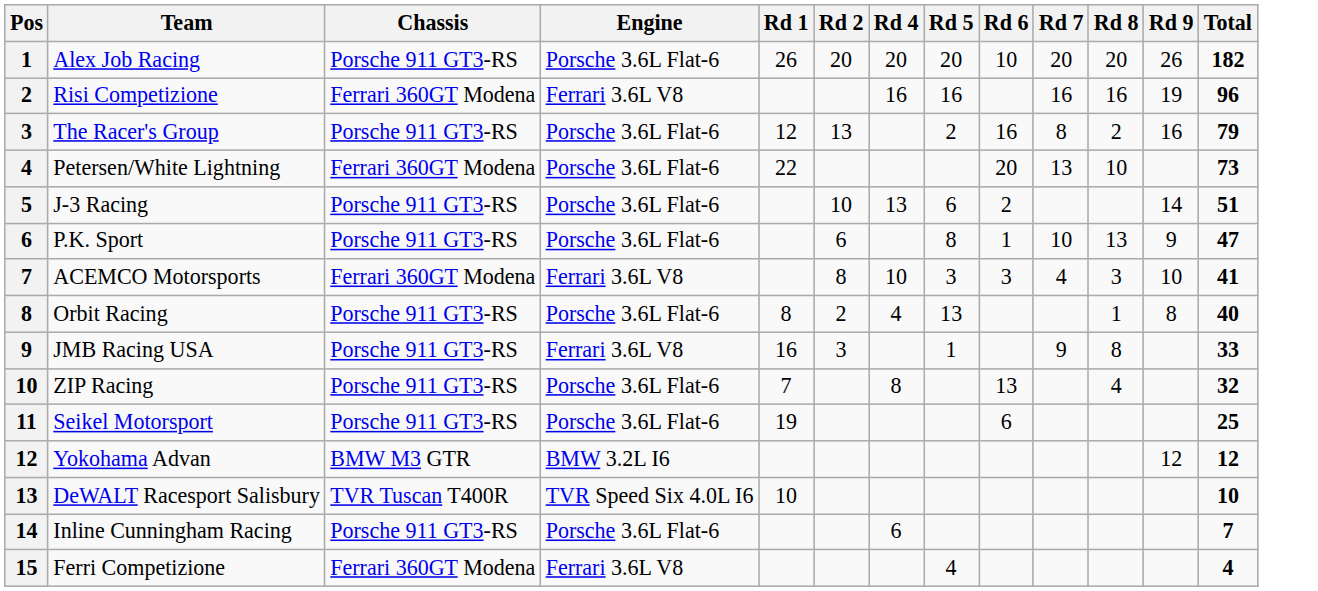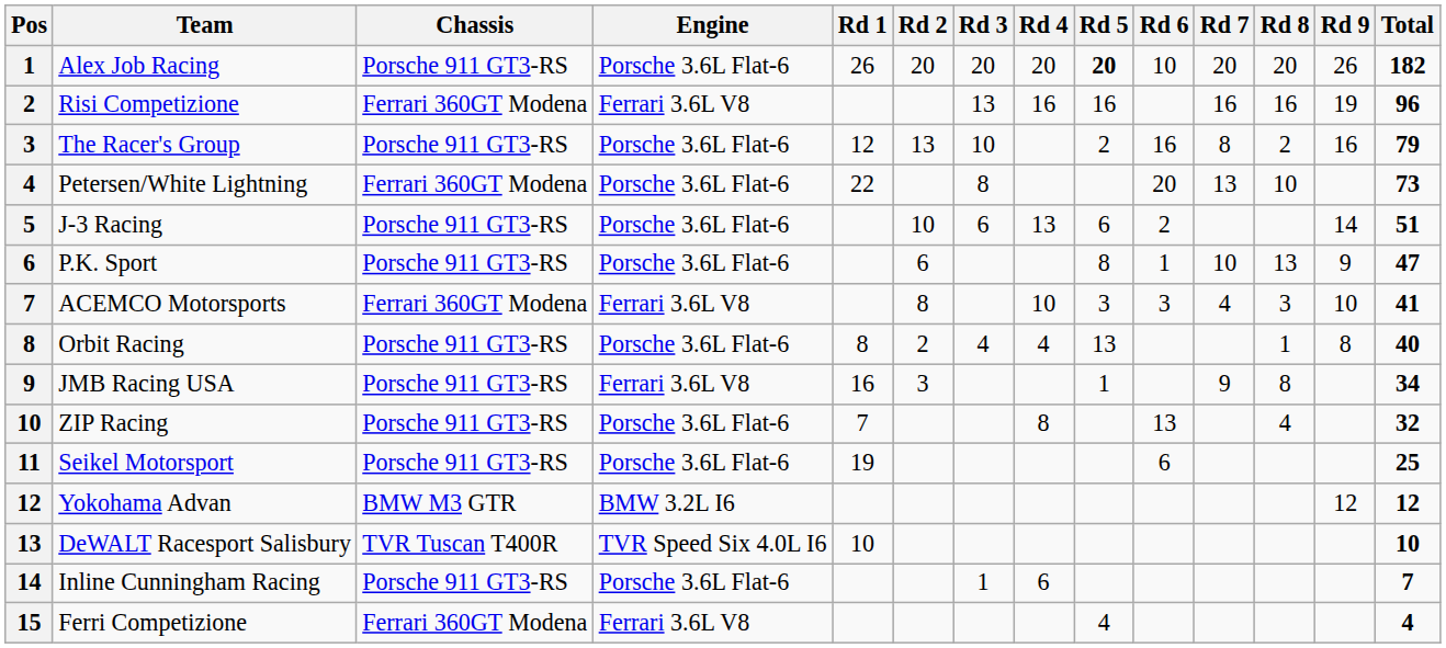 <table class="wikitable" style="font-size: 90%;">
 <tr>
 <th>Pos</th>
 <th>Team</th>
 <th>Chassis</th>
 <th>Engine</th>
 <th>Rd 1</th>
 <th>Rd 2</th>
+<th>Rd 3</th>
 <th>Rd 4</th>
 <th>Rd 5</th>
 <th>Rd 6</th>
 <th>Rd 7</th>
 <th>Rd 8</th>
 <th>Rd 9</th>
 <th>Total</th>
 </tr>
 <tr>
 <th>1</th>
 <td> <a href='#'>Alex Job Racing</a></td>
 <td><a href='#'>Porsche 911 GT3</a>-RS</td>
 <td><a href='#'>Porsche</a> 3.6L Flat-6</td>
 <td align="center">26</td>
 <td align="center">20</td>
 <td align="center">20</td>
 <td align="center">20</td>
+<td align="center"><strong>20</strong></td>
 <td align="center">10</td>
 <td align="center">20</td>
 <td align="center">20</td>
 <td align="center">26</td>
 <td align="center"><strong>182</strong></td>
 </tr>
 <tr>
 <th>2</th>
 <td> <a href='#'>Risi Competizione</a></td>
 <td><a href='#'>Ferrari 360GT</a> Modena</td>
 <td><a href='#'>Ferrari</a> 3.6L V8</td>
 <td></td>
 <td></td>
+<td align="center">13</td>
 <td align="center">16</td>
 <td align="center">16</td>
 <td></td>
 <td align="center">16</td>
 <td align="center">16</td>
 <td align="center">19</td>
 <td align="center"><strong>96</strong></td>
 </tr>
 <tr>
 <th>3</th>
 <td> <a href='#'>The Racer's Group</a></td>
 <td><a href='#'>Porsche 911 GT3</a>-RS</td>
 <td><a href='#'>Porsche</a> 3.6L Flat-6</td>
 <td align="center">12</td>
 <td align="center">13</td>
+<td align="center">10</td>
 <td></td>
 <td align="center">2</td>
 <td align="center">16</td>
 <td align="center">8</td>
 <td align="center">2</td>
 <td align="center">16</td>
 <td align="center"><strong>79</strong></td>
 </tr>
 <tr>
 <th>4</th>
 <td> Petersen/White Lightning</td>
 <td><a href='#'>Ferrari 360GT</a> Modena</td>
 <td><a href='#'>Porsche</a> 3.6L Flat-6</td>
 <td align="center">22</td>
 <td></td>
+<td align="center">8</td>
 <td></td>
 <td></td>
 <td align="center">20</td>
 <td align="center">13</td>
 <td align="center">10</td>
 <td></td>
 <td align="center"><strong>73</strong></td>
 </tr>
 <tr>
 <th>5</th>
 <td> J-3 Racing</td>
 <td><a href='#'>Porsche 911 GT3</a>-RS</td>
 <td><a href='#'>Porsche</a> 3.6L Flat-6</td>
 <td></td>
 <td align="center">10</td>
+<td align="center">6</td>
 <td align="center">13</td>
 <td align="center">6</td>
 <td align="center">2</td>
 <td></td>
 <td></td>
 <td align="center">14</td>
 <td align="center"><strong>51</strong></td>
 </tr>
 <tr>
 <th>6</th>
 <td> P.K. Sport</td>
 <td><a href='#'>Porsche 911 GT3</a>-RS</td>
 <td><a href='#'>Porsche</a> 3.6L Flat-6</td>
 <td></td>
 <td align="center">6</td>
 <td></td>
+<td></td>
 <td align="center">8</td>
 <td align="center">1</td>
 <td align="center">10</td>
 <td align="center">13</td>
 <td align="center">9</td>
 <td align="center"><strong>47</strong></td>
 </tr>
 <tr>
 <th>7</th>
 <td> ACEMCO Motorsports</td>
 <td><a href='#'>Ferrari 360GT</a> Modena</td>
 <td><a href='#'>Ferrari</a> 3.6L V8</td>
 <td></td>
 <td align="center">8</td>
+<td></td>
 <td align="center">10</td>
 <td align="center">3</td>
 <td align="center">3</td>
 <td align="center">4</td>
 <td align="center">3</td>
 <td align="center">10</td>
 <td align="center"><strong>41</strong></td>
 </tr>
 <tr>
 <th>8</th>
 <td> Orbit Racing</td>
 <td><a href='#'>Porsche 911 GT3</a>-RS</td>
 <td><a href='#'>Porsche</a> 3.6L Flat-6</td>
 <td align="center">8</td>
 <td align="center">2</td>
 <td align="center">4</td>
+<td align="center">4</td>
 <td align="center">13</td>
 <td></td>
 <td></td>
 <td align="center">1</td>
 <td align="center">8</td>
 <td align="center"><strong>40</strong></td>
 </tr>
 <tr>
 <th>9</th>
 <td> JMB Racing USA</td>
 <td><a href='#'>Porsche 911 GT3</a>-RS</td>
 <td><a href='#'>Ferrari</a> 3.6L V8</td>
 <td align="center">16</td>
 <td align="center">3</td>
 <td></td>
+<td></td>
 <td align="center">1</td>
 <td></td>
 <td align="center">9</td>
 <td align="center">8</td>
 <td></td>
-<td align="center"><strong>33</strong></td>
+<td align="center"><strong>34</strong></td>
 </tr>
 <tr>
 <th>10</th>
 <td> ZIP Racing</td>
 <td><a href='#'>Porsche 911 GT3</a>-RS</td>
 <td><a href='#'>Porsche</a> 3.6L Flat-6</td>
 <td align="center">7</td>
+<td></td>
 <td></td>
 <td align="center">8</td>
 <td></td>
 <td align="center">13</td>
 <td></td>
 <td align="center">4</td>
 <td></td>
 <td align="center"><strong>32</strong></td>
 </tr>
 <tr>
 <th>11</th>
 <td> <a href='#'>Seikel Motorsport</a></td>
 <td><a href='#'>Porsche 911 GT3</a>-RS</td>
 <td><a href='#'>Porsche</a> 3.6L Flat-6</td>
 <td align="center">19</td>
 <td></td>
 <td></td>
 <td></td>
+<td></td>
 <td align="center">6</td>
 <td></td>
 <td></td>
 <td></td>
 <td align="center"><strong>25</strong></td>
 </tr>
 <tr>
 <th>12</th>
 <td> <a href='#'>Yokohama</a> Advan</td>
 <td><a href='#'>BMW M3</a> GTR</td>
 <td><a href='#'>BMW</a> 3.2L I6</td>
+<td></td>
 <td></td>
 <td></td>
 <td></td>
 <td></td>
 <td></td>
 <td></td>
 <td></td>
 <td align="center">12</td>
 <td align="center"><strong>12</strong></td>
 </tr>
 <tr>
 <th>13</th>
 <td> <a href='#'>DeWALT</a> Racesport Salisbury</td>
 <td><a href='#'>TVR Tuscan</a> T400R</td>
 <td><a href='#'>TVR</a> Speed Six 4.0L I6</td>
 <td align="center">10</td>
 <td></td>
 <td></td>
 <td></td>
 <td></td>
 <td></td>
 <td></td>
 <td></td>
+<td></td>
 <td align="center"><strong>10</strong></td>
 </tr>
 <tr>
 <th>14</th>
 <td> Inline Cunningham Racing</td>
 <td><a href='#'>Porsche 911 GT3</a>-RS</td>
 <td><a href='#'>Porsche</a> 3.6L Flat-6</td>
 <td></td>
 <td></td>
+<td align="center">1</td>
 <td align="center">6</td>
 <td></td>
 <td></td>
 <td></td>
 <td></td>
 <td></td>
 <td align="center"><strong>7</strong></td>
 </tr>
 <tr>
 <th>15</th>
 <td> Ferri Competizione</td>
 <td><a href='#'>Ferrari 360GT</a> Modena</td>
 <td><a href='#'>Ferrari</a> 3.6L V8</td>
 <td></td>
 <td></td>
 <td></td>
+<td></td>
 <td align="center">4</td>
 <td></td>
 <td></td>
 <td></td>
 <td></td>
 <td align="center"><strong>4</strong></td>
 </tr>
 </table>
